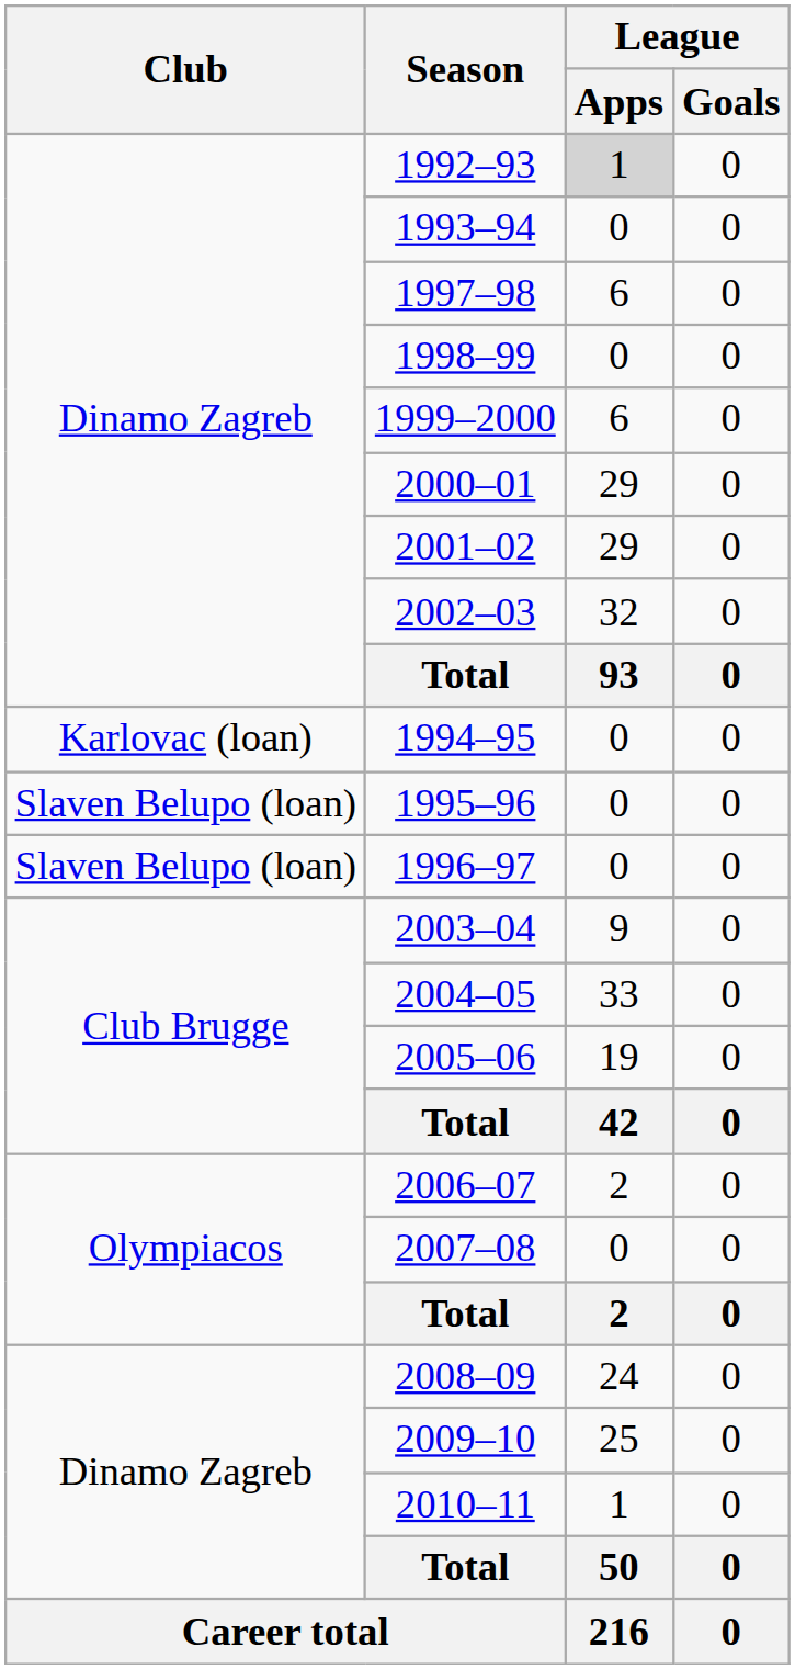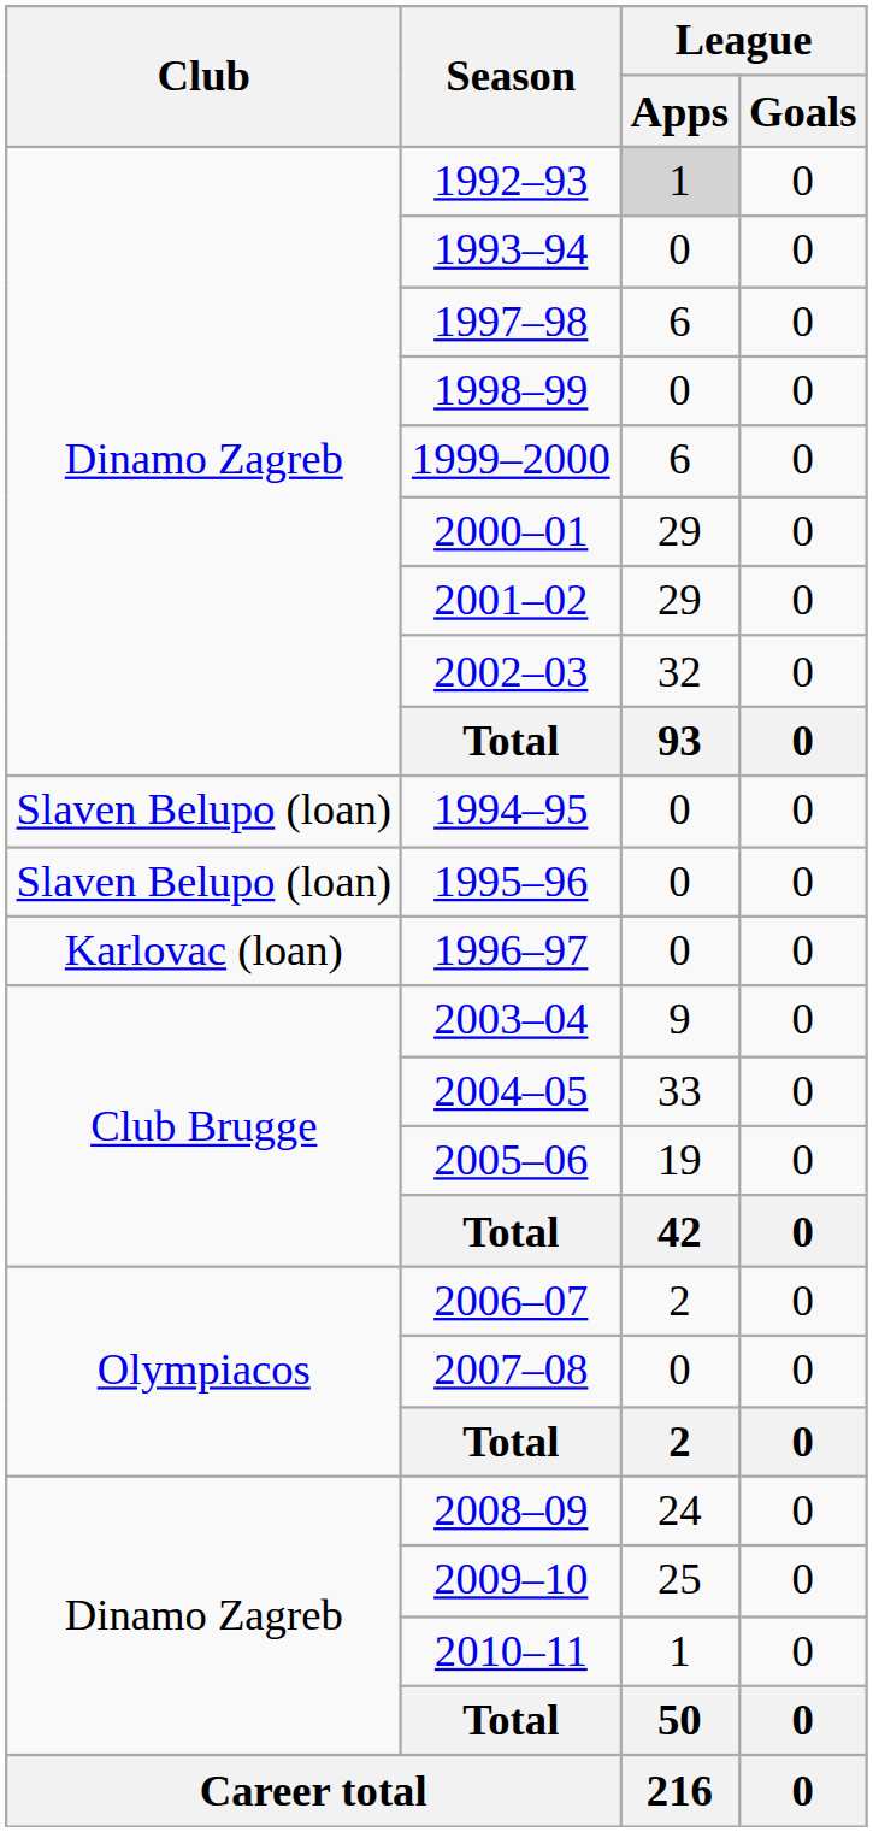 <table class="wikitable" style="text-align:center">
 <tr>
 <th rowspan="2">Club</th>
 <th rowspan="2">Season</th>
 <th colspan="2">League</th>
 </tr>
 <tr>
 <th>Apps</th>
 <th>Goals</th>
 </tr>
 <tr>
 <td rowspan="9"><a href='#'>Dinamo Zagreb</a></td>
 <td><a href='#'>1992–93</a></td>
 <td style="background: lightgrey;">1</td>
 <td>0</td>
 </tr>
 <tr>
 <td><a href='#'>1993–94</a></td>
 <td>0</td>
 <td>0</td>
 </tr>
 <tr>
 <td><a href='#'>1997–98</a></td>
 <td>6</td>
 <td>0</td>
 </tr>
 <tr>
 <td><a href='#'>1998–99</a></td>
 <td>0</td>
 <td>0</td>
 </tr>
 <tr>
 <td><a href='#'>1999–2000</a></td>
 <td>6</td>
 <td>0</td>
 </tr>
 <tr>
 <td><a href='#'>2000–01</a></td>
 <td>29</td>
 <td>0</td>
 </tr>
 <tr>
 <td><a href='#'>2001–02</a></td>
 <td>29</td>
 <td>0</td>
 </tr>
 <tr>
 <td><a href='#'>2002–03</a></td>
 <td>32</td>
 <td>0</td>
 </tr>
 <tr>
 <th colspan="1">Total</th>
 <th>93</th>
 <th>0</th>
 </tr>
 <tr>
-<td><a href='#'>Karlovac</a> (loan)</td>
+<td><a href='#'>Slaven Belupo</a> (loan)</td>
 <td><a href='#'>1994–95</a></td>
 <td>0</td>
 <td>0</td>
 </tr>
 <tr>
 <td><a href='#'>Slaven Belupo</a> (loan)</td>
 <td><a href='#'>1995–96</a></td>
 <td>0</td>
 <td>0</td>
 </tr>
 <tr>
-<td><a href='#'>Slaven Belupo</a> (loan)</td>
+<td><a href='#'>Karlovac</a> (loan)</td>
 <td><a href='#'>1996–97</a></td>
 <td>0</td>
 <td>0</td>
 </tr>
 <tr>
 <td rowspan="4"><a href='#'>Club Brugge</a></td>
 <td><a href='#'>2003–04</a></td>
 <td>9</td>
 <td>0</td>
 </tr>
 <tr>
 <td><a href='#'>2004–05</a></td>
 <td>33</td>
 <td>0</td>
 </tr>
 <tr>
 <td><a href='#'>2005–06</a></td>
 <td>19</td>
 <td>0</td>
 </tr>
 <tr>
 <th colspan="1">Total</th>
 <th>42</th>
 <th>0</th>
 </tr>
 <tr>
 <td rowspan="3"><a href='#'>Olympiacos</a></td>
 <td><a href='#'>2006–07</a></td>
 <td>2</td>
 <td>0</td>
 </tr>
 <tr>
 <td><a href='#'>2007–08</a></td>
 <td>0</td>
 <td>0</td>
 </tr>
 <tr>
 <th colspan="1">Total</th>
 <th>2</th>
 <th>0</th>
 </tr>
 <tr>
 <td rowspan="4">Dinamo Zagreb</td>
 <td><a href='#'>2008–09</a></td>
 <td>24</td>
 <td>0</td>
 </tr>
 <tr>
 <td><a href='#'>2009–10</a></td>
 <td>25</td>
 <td>0</td>
 </tr>
 <tr>
 <td><a href='#'>2010–11</a></td>
 <td>1</td>
 <td>0</td>
 </tr>
 <tr>
 <th colspan="1">Total</th>
 <th>50</th>
 <th>0</th>
 </tr>
 <tr>
 <th colspan="2">Career total</th>
 <th>216</th>
 <th>0</th>
 </tr>
 </table>
